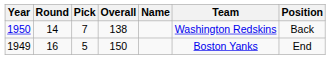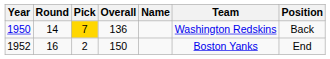 <table class="wikitable" style="margin:0.2em auto; text-align:center;">
 <tr>
 <th>Year</th>
 <th>Round</th>
 <th>Pick</th>
 <th>Overall</th>
 <th>Name</th>
 <th>Team</th>
 <th>Position</th>
 </tr>
 <tr>
 <td><a href='#'>1950</a></td>
 <td>14</td>
-<td>7</td>
-<td>138</td>
+<td style="background: gold;">7</td>
+<td>136</td>
 <td></td>
 <td><a href='#'>Washington Redskins</a></td>
 <td>Back</td>
 </tr>
 <tr>
-<td>1949</td>
+<td>1952</td>
 <td>16</td>
-<td>5</td>
+<td>2</td>
 <td>150</td>
 <td></td>
 <td><a href='#'>Boston Yanks</a></td>
 <td>End</td>
 </tr>
 </table>
